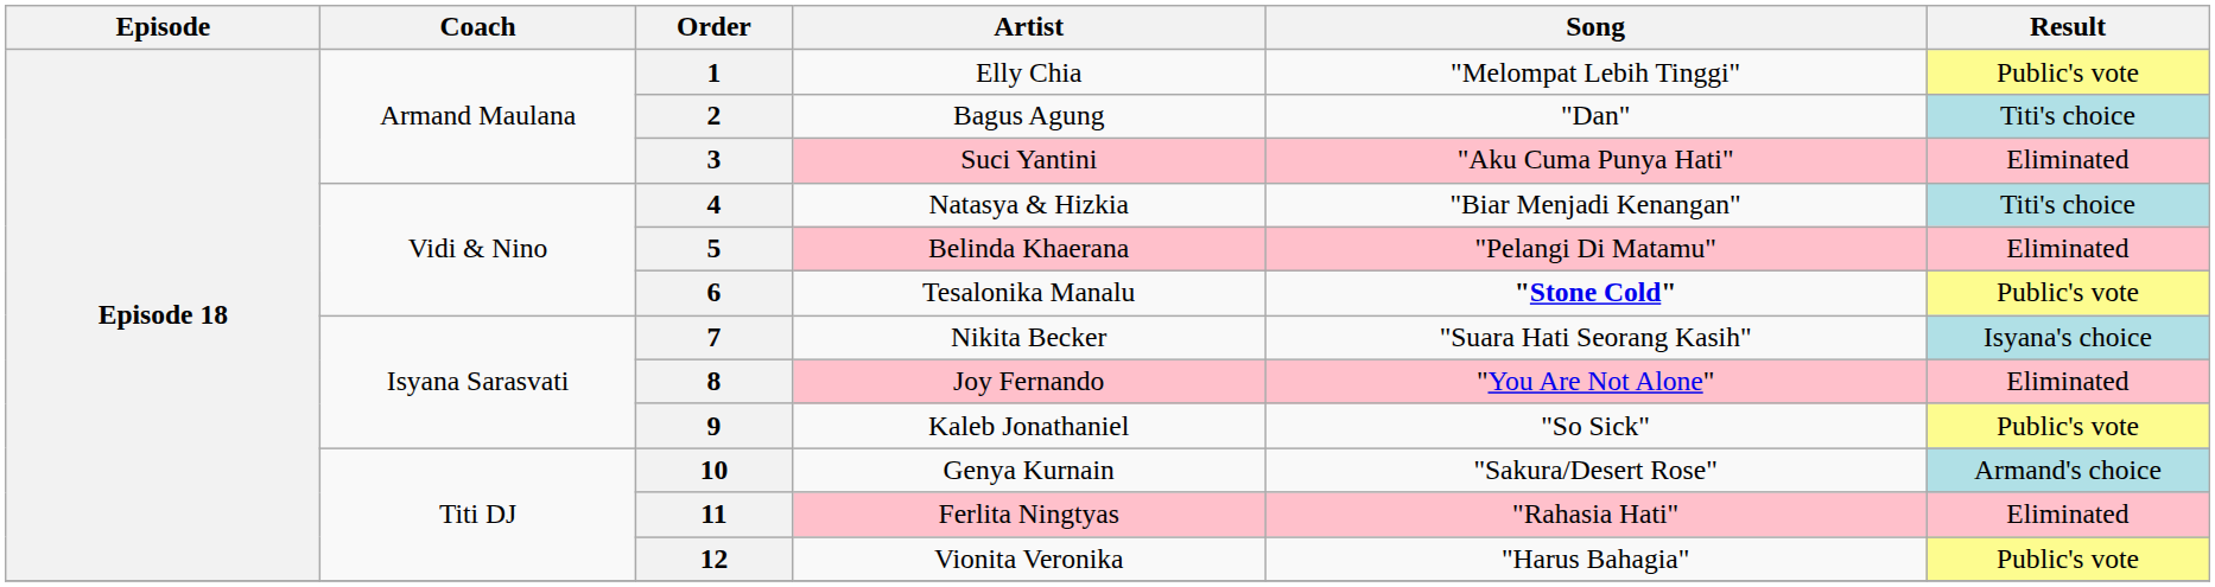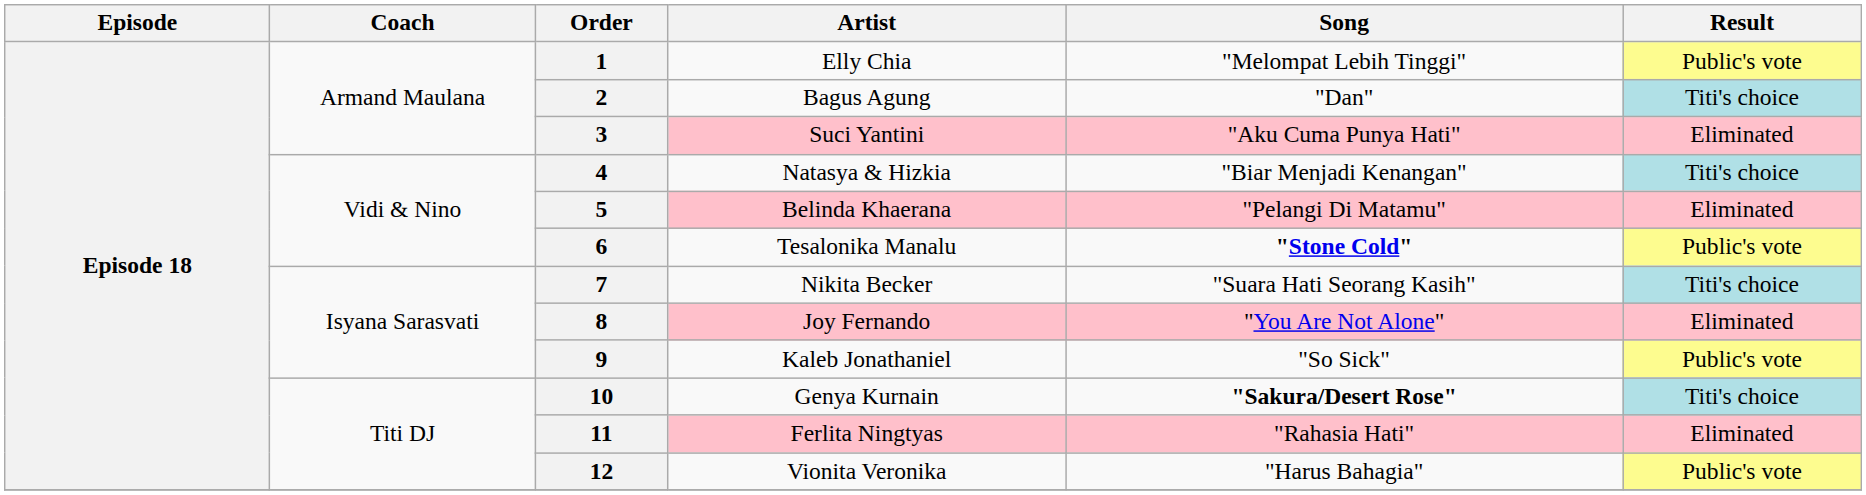 <table class="wikitable" style="text-align:center; width:100%;">
 <tr>
 <th style="width:10%;">Episode</th>
 <th style="width:10%;">Coach</th>
 <th style="width:05%;">Order</th>
 <th style="width:15%;">Artist</th>
 <th style="width:21%;">Song</th>
 <th style="width:9%;">Result</th>
 </tr>
 <tr>
 <th rowspan="12" scope="row">Episode 18<br><small></small></th>
 <td rowspan="3">Armand Maulana</td>
 <th>1</th>
 <td>Elly Chia</td>
 <td>"Melompat Lebih Tinggi"</td>
 <td style="background:#fdfc8f;">Public's vote</td>
 </tr>
 <tr>
 <th>2</th>
 <td>Bagus Agung</td>
 <td>"Dan"</td>
 <td style="background:#b0e0e6;">Titi's choice</td>
 </tr>
 <tr>
 <th>3</th>
 <td style="background:pink;">Suci Yantini</td>
 <td style="background:pink;">"Aku Cuma Punya Hati"</td>
 <td style="background:pink;">Eliminated</td>
 </tr>
 <tr>
 <td rowspan="3">Vidi & Nino</td>
 <th>4</th>
 <td>Natasya & Hizkia</td>
 <td>"Biar Menjadi Kenangan"</td>
 <td style="background:#b0e0e6;">Titi's choice</td>
 </tr>
 <tr>
 <th>5</th>
 <td style="background:pink;">Belinda Khaerana</td>
 <td style="background:pink;">"Pelangi Di Matamu"</td>
 <td style="background:pink;">Eliminated</td>
 </tr>
 <tr>
 <th>6</th>
 <td>Tesalonika Manalu</td>
 <td><strong>"<a href='#'>Stone Cold</a>"</strong></td>
 <td style="background:#fdfc8f;">Public's vote</td>
 </tr>
 <tr>
 <td rowspan="3">Isyana Sarasvati</td>
 <th>7</th>
 <td>Nikita Becker</td>
 <td>"Suara Hati Seorang Kasih"</td>
-<td style="background:#b0e0e6;">Isyana's choice</td>
+<td style="background:#b0e0e6;">Titi's choice</td>
 </tr>
 <tr>
 <th>8</th>
 <td style="background:pink;">Joy Fernando</td>
 <td style="background:pink;">"<a href='#'>You Are Not Alone</a>"</td>
 <td style="background:pink;">Eliminated</td>
 </tr>
 <tr>
 <th>9</th>
 <td>Kaleb Jonathaniel</td>
 <td>"So Sick"</td>
 <td style="background:#fdfc8f;">Public's vote</td>
 </tr>
 <tr>
 <td rowspan=3>Titi DJ</td>
 <th>10</th>
 <td>Genya Kurnain</td>
-<td>"Sakura/Desert Rose"</td>
-<td style="background:#b0e0e6;">Armand's choice</td>
+<td><strong>"Sakura/Desert Rose"</strong></td>
+<td style="background:#b0e0e6;">Titi's choice</td>
 </tr>
 <tr>
 <th>11</th>
 <td style="background:pink;">Ferlita Ningtyas</td>
 <td style="background:pink;">"Rahasia Hati"</td>
 <td style="background:pink;">Eliminated</td>
 </tr>
 <tr>
 <th>12</th>
 <td>Vionita Veronika</td>
 <td>"Harus Bahagia"</td>
 <td style="background:#fdfc8f;">Public's vote</td>
 </tr>
 <tr>
 </tr>
 </table>
